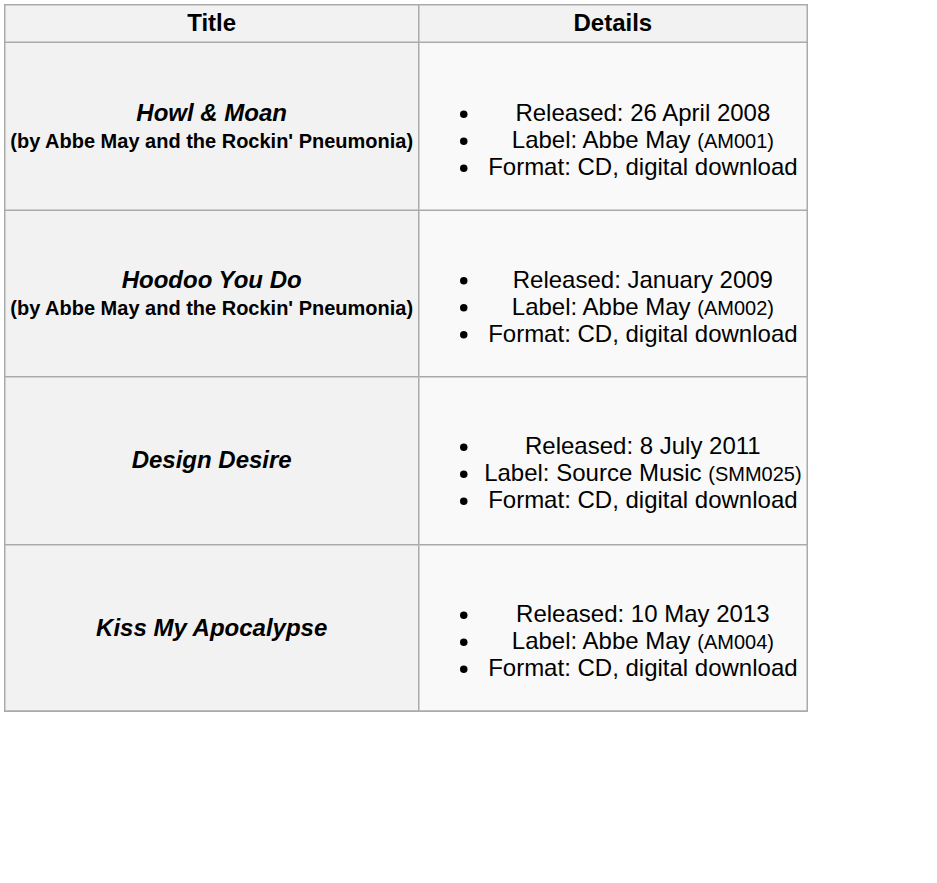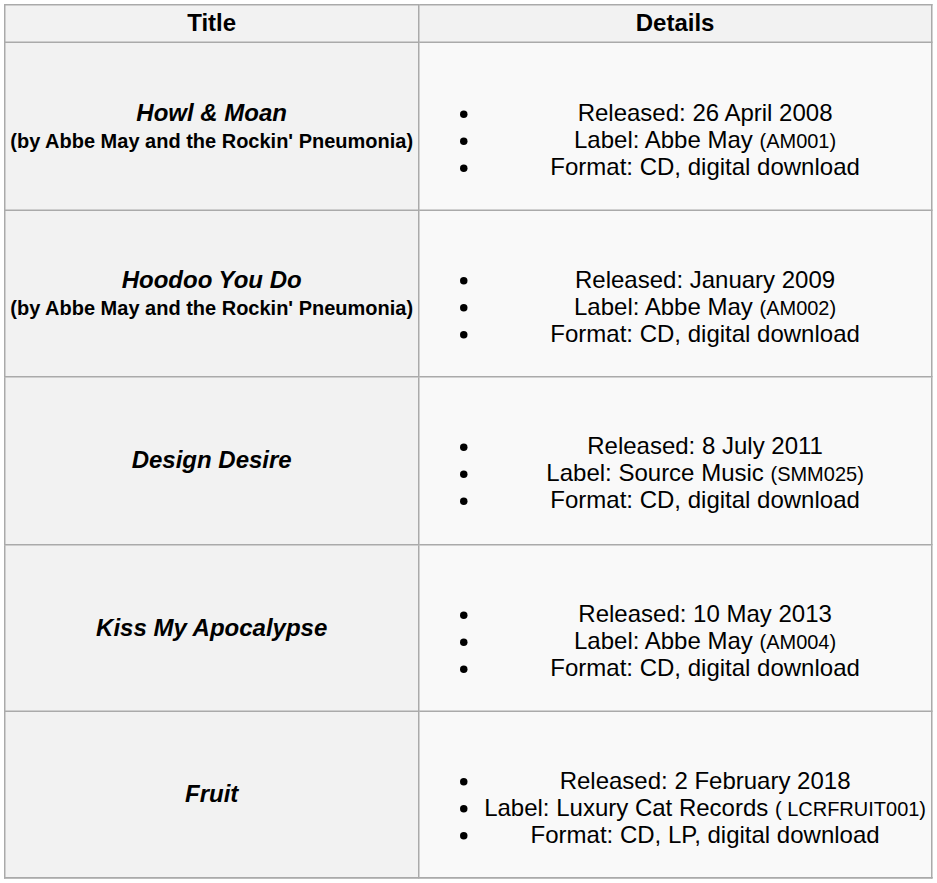 <table class="wikitable plainrowheaders" style="text-align:center;" border="1">
 <tr>
 <th>Title</th>
 <th>Details</th>
 </tr>
 <tr>
 <th scope="row"><em>Howl & Moan</em> <br> <small>(by Abbe May and the Rockin' Pneumonia)</small></th>
 <td><br><ul><li>Released: 26 April 2008</li><li>Label: Abbe May <small>(AM001)</small></li><li>Format: CD, digital download</li></ul></td>
 </tr>
 <tr>
 <th scope="row"><em>Hoodoo You Do</em> <br> <small>(by Abbe May and the Rockin' Pneumonia)</small></th>
 <td><br><ul><li>Released: January 2009</li><li>Label: Abbe May <small>(AM002)</small></li><li>Format: CD, digital download</li></ul></td>
 </tr>
 <tr>
 <th scope="row"><em>Design Desire</em></th>
 <td><br><ul><li>Released: 8 July 2011</li><li>Label: Source Music <small>(SMM025)</small></li><li>Format: CD, digital download</li></ul></td>
 </tr>
 <tr>
 <th scope="row"><em>Kiss My Apocalypse</em></th>
 <td><br><ul><li>Released: 10 May 2013</li><li>Label: Abbe May <small>(AM004)</small></li><li>Format: CD, digital download</li></ul></td>
 </tr>
 <tr>
+<th scope="row"><em>Fruit</em></th>
+<td><br><ul><li>Released: 2 February 2018</li><li>Label: Luxury Cat Records <small>( LCRFRUIT001)</small></li><li>Format: CD, LP, digital download</li></ul></td>
+</tr>
+<tr>
 </tr>
 </table>
